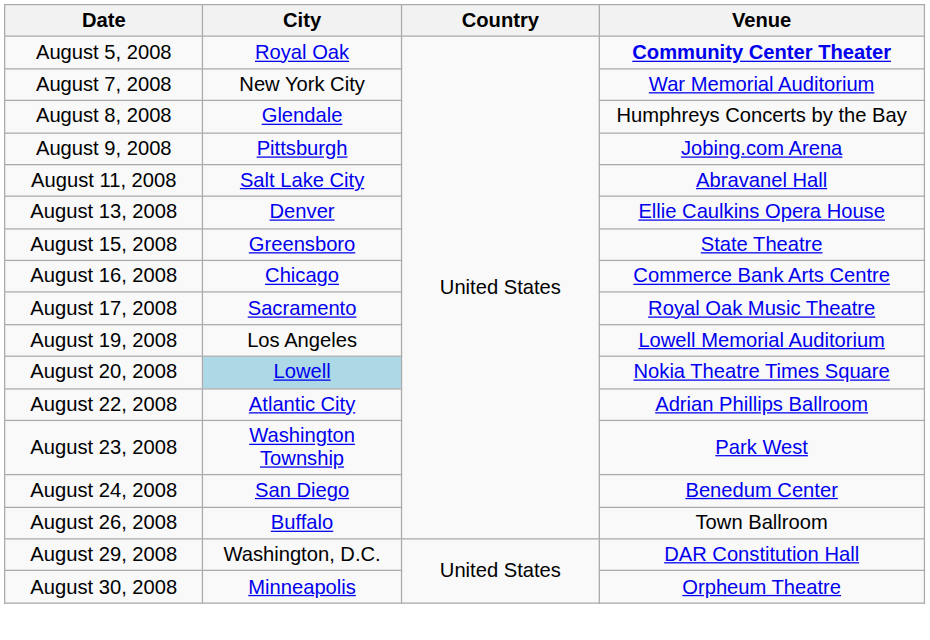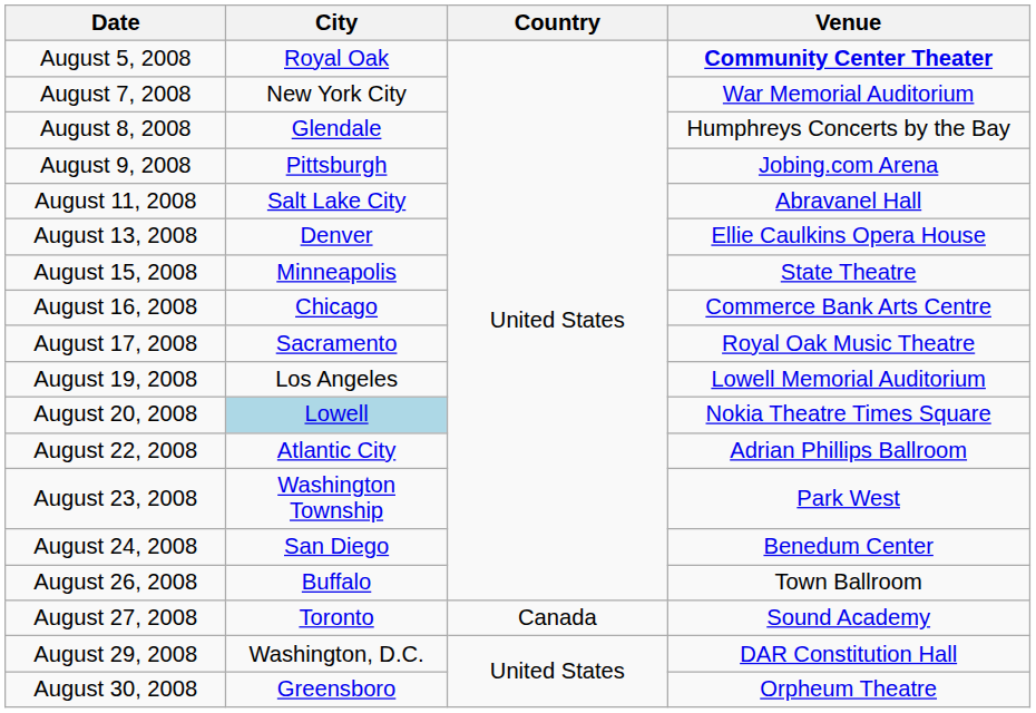 <table class="wikitable" style="text-align:center;">
 <tr>
 <th width="150" rowspan="1">Date</th>
 <th width="150" rowspan="1">City</th>
 <th width="150" rowspan="1">Country</th>
 <th width="250" rowspan="1">Venue</th>
 </tr>
 <tr>
 <td>August 5, 2008</td>
 <td><a href='#'>Royal Oak</a></td>
 <td rowspan="15">United States</td>
 <td><strong><a href='#'>Community Center Theater</a></strong></td>
 </tr>
 <tr>
 <td>August 7, 2008</td>
 <td>New York City</td>
 <td><a href='#'>War Memorial Auditorium</a></td>
 </tr>
 <tr>
 <td>August 8, 2008</td>
 <td><a href='#'>Glendale</a></td>
 <td>Humphreys Concerts by the Bay</td>
 </tr>
 <tr>
 <td>August 9, 2008</td>
 <td><a href='#'>Pittsburgh</a></td>
 <td><a href='#'>Jobing.com Arena</a></td>
 </tr>
 <tr>
 <td>August 11, 2008</td>
 <td><a href='#'>Salt Lake City</a></td>
 <td><a href='#'>Abravanel Hall</a></td>
 </tr>
 <tr>
 <td>August 13, 2008</td>
 <td><a href='#'>Denver</a></td>
 <td><a href='#'>Ellie Caulkins Opera House</a></td>
 </tr>
 <tr>
 <td>August 15, 2008</td>
-<td><a href='#'>Greensboro</a></td>
+<td><a href='#'>Minneapolis</a></td>
 <td><a href='#'>State Theatre</a></td>
 </tr>
 <tr>
 <td>August 16, 2008</td>
 <td><a href='#'>Chicago</a></td>
 <td><a href='#'>Commerce Bank Arts Centre</a></td>
 </tr>
 <tr>
 <td>August 17, 2008</td>
 <td><a href='#'>Sacramento</a></td>
 <td><a href='#'>Royal Oak Music Theatre</a></td>
 </tr>
 <tr>
 <td>August 19, 2008</td>
 <td>Los Angeles</td>
 <td><a href='#'>Lowell Memorial Auditorium</a></td>
 </tr>
 <tr>
 <td>August 20, 2008</td>
 <td style="background: lightblue;"><a href='#'>Lowell</a></td>
 <td><a href='#'>Nokia Theatre Times Square</a></td>
 </tr>
 <tr>
 <td>August 22, 2008</td>
 <td><a href='#'>Atlantic City</a></td>
 <td><a href='#'>Adrian Phillips Ballroom</a></td>
 </tr>
 <tr>
 <td>August 23, 2008</td>
 <td><a href='#'>Washington Township</a></td>
 <td><a href='#'>Park West</a></td>
 </tr>
 <tr>
 <td>August 24, 2008</td>
 <td><a href='#'>San Diego</a></td>
 <td><a href='#'>Benedum Center</a></td>
 </tr>
 <tr>
 <td>August 26, 2008</td>
 <td><a href='#'>Buffalo</a></td>
 <td>Town Ballroom</td>
 </tr>
 <tr>
+<td>August 27, 2008</td>
+<td><a href='#'>Toronto</a></td>
+<td>Canada</td>
+<td><a href='#'>Sound Academy</a></td>
+</tr>
+<tr>
 <td>August 29, 2008</td>
 <td>Washington, D.C.</td>
 <td rowspan="2">United States</td>
 <td><a href='#'>DAR Constitution Hall</a></td>
 </tr>
 <tr>
 <td>August 30, 2008</td>
-<td><a href='#'>Minneapolis</a></td>
+<td><a href='#'>Greensboro</a></td>
 <td><a href='#'>Orpheum Theatre</a></td>
 </tr>
 </table>
